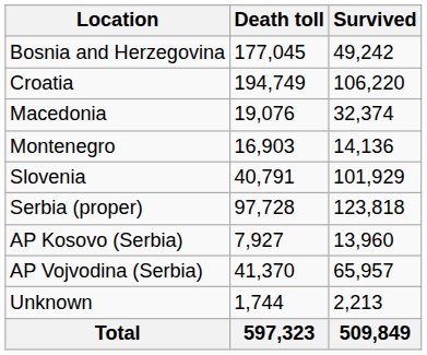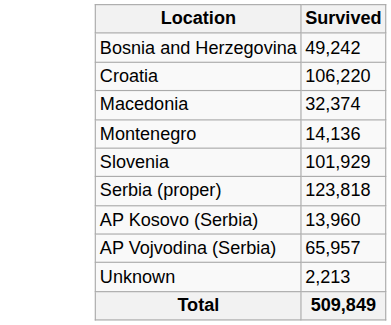 <table class="wikitable" align="right" style="margin-right: 0.5em;">
 <tr>
 <th>Location</th>
-<th>Death toll</th>
 <th>Survived</th>
 </tr>
 <tr>
 <td>Bosnia and Herzegovina</td>
-<td>177,045</td>
 <td>49,242</td>
 </tr>
 <tr>
 <td>Croatia</td>
-<td>194,749</td>
 <td>106,220</td>
 </tr>
 <tr>
 <td>Macedonia</td>
-<td>19,076</td>
 <td>32,374</td>
 </tr>
 <tr>
 <td>Montenegro</td>
-<td>16,903</td>
 <td>14,136</td>
 </tr>
 <tr>
 <td>Slovenia</td>
-<td>40,791</td>
 <td>101,929</td>
 </tr>
 <tr>
 <td>Serbia (proper)</td>
-<td>97,728</td>
 <td>123,818</td>
 </tr>
 <tr>
 <td>AP Kosovo (Serbia)</td>
-<td>7,927</td>
 <td>13,960</td>
 </tr>
 <tr>
 <td>AP Vojvodina (Serbia)</td>
-<td>41,370</td>
 <td>65,957</td>
 </tr>
 <tr>
 <td>Unknown</td>
-<td>1,744</td>
 <td>2,213</td>
 </tr>
 <tr>
 <th>Total</th>
-<th>597,323</th>
 <th>509,849</th>
 </tr>
 </table>
